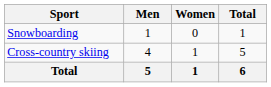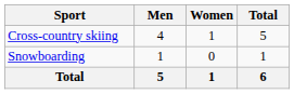 <table class="wikitable sortable" style=text-align:center>
 <tr>
 <th width=150>Sport</th>
 <th width=55>Men</th>
 <th width=55>Women</th>
 <th width=55>Total</th>
 </tr>
 <tr>
+<td align=left><a href='#'>Cross-country skiing</a></td>
+<td>4</td>
+<td>1</td>
+<td>5</td>
+</tr>
+<tr>
 <td align=left><a href='#'>Snowboarding</a></td>
 <td>1</td>
 <td>0</td>
 <td>1</td>
-</tr>
-<tr>
-<td align=left><a href='#'>Cross-country skiing</a></td>
-<td>4</td>
-<td>1</td>
-<td>5</td>
 </tr>
 <tr>
 <th>Total</th>
 <th>5</th>
 <th>1</th>
 <th>6</th>
 </tr>
 </table>
